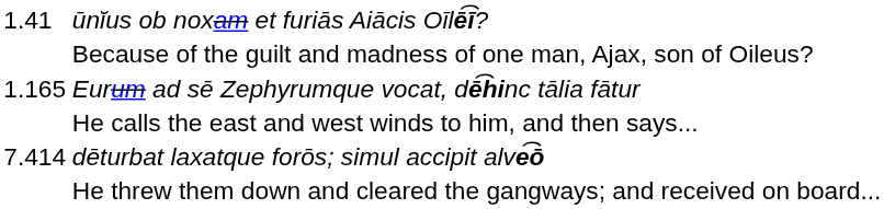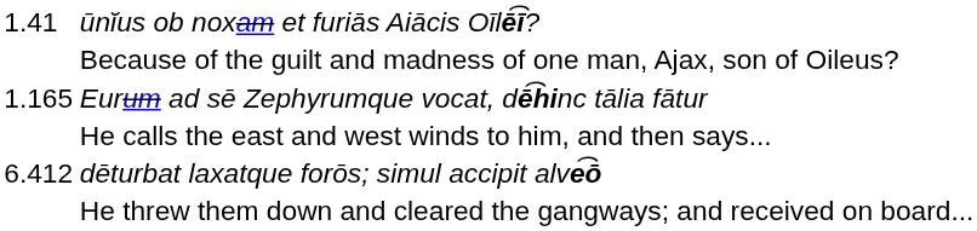 <table class="unicode">
 <tr>
 <td>1.41</td>
 <td><em>ūnĭus ob nox<del><a href='#'>am</a></del> et furiās Aiācis Oīl<strong>ē&#865;ī</strong>?</em></td>
 </tr>
 <tr>
 <td></td>
 <td>Because of the guilt and madness of one man, Ajax, son of Oileus?</td>
 </tr>
 <tr>
 <td>1.165</td>
 <td><em>Eur<del><a href='#'>um</a></del> ad sē Zephyrumque vocat, d<strong>ē&#865;hi</strong>nc tālia fātur</em></td>
 </tr>
 <tr>
 <td></td>
 <td>He calls the east and west winds to him, and then says...</td>
 </tr>
 <tr>
-<td>7.414</td>
+<td>6.412</td>
 <td><em>dēturbat laxatque forōs; simul accipit alv<strong>e͡ō<strong><em></td>
 </tr>
 <tr>
 <td></td>
 <td>He threw them down and cleared the gangways; and received on board...</td>
 </tr>
 <tr>
 </tr>
 </table>
